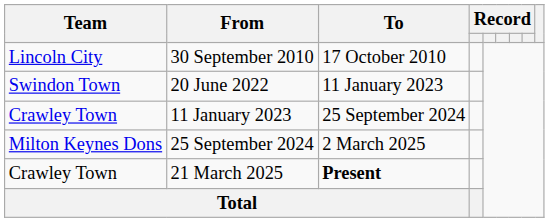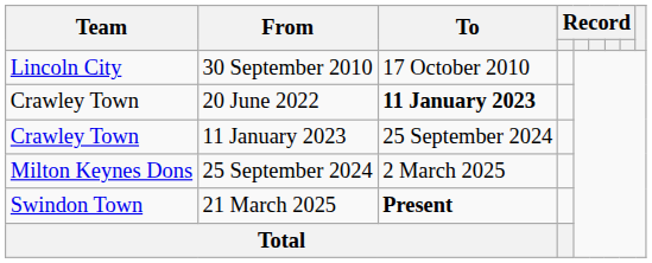 <table class=wikitable style=text-align:center>
 <tr>
 <th rowspan=2>Team</th>
 <th rowspan=2>From</th>
 <th rowspan=2>To</th>
 <th colspan=5>Record</th>
 <th rowspan=2></th>
 </tr>
 <tr>
 <th></th>
 <th></th>
 <th></th>
 <th></th>
 <th></th>
 </tr>
 <tr>
 <td align=left><a href='#'>Lincoln City</a></td>
 <td align=left>30 September 2010</td>
 <td align=left>17 October 2010<br></td>
 <td></td>
 </tr>
 <tr>
-<td align=left><a href='#'>Swindon Town</a></td>
+<td align=left>Crawley Town</td>
 <td align=left>20 June 2022</td>
-<td align=left>11 January 2023<br></td>
+<td align=left><strong>11 January 2023<br></strong></td>
 <td></td>
 </tr>
 <tr>
 <td align=left><a href='#'>Crawley Town</a></td>
 <td align=left>11 January 2023</td>
 <td align=left>25 September 2024<br></td>
 <td></td>
 </tr>
 <tr>
 <td align=left><a href='#'>Milton Keynes Dons</a></td>
 <td align=left>25 September 2024</td>
 <td align=left>2 March 2025<br></td>
 <td></td>
 </tr>
 <tr>
-<td align=left>Crawley Town</td>
+<td align=left><a href='#'>Swindon Town</a></td>
 <td align=left>21 March 2025</td>
 <td align=left><strong>Present<br></strong></td>
 <td></td>
 </tr>
 <tr>
 <th colspan=3>Total<br></th>
 <th></th>
 </tr>
 </table>
